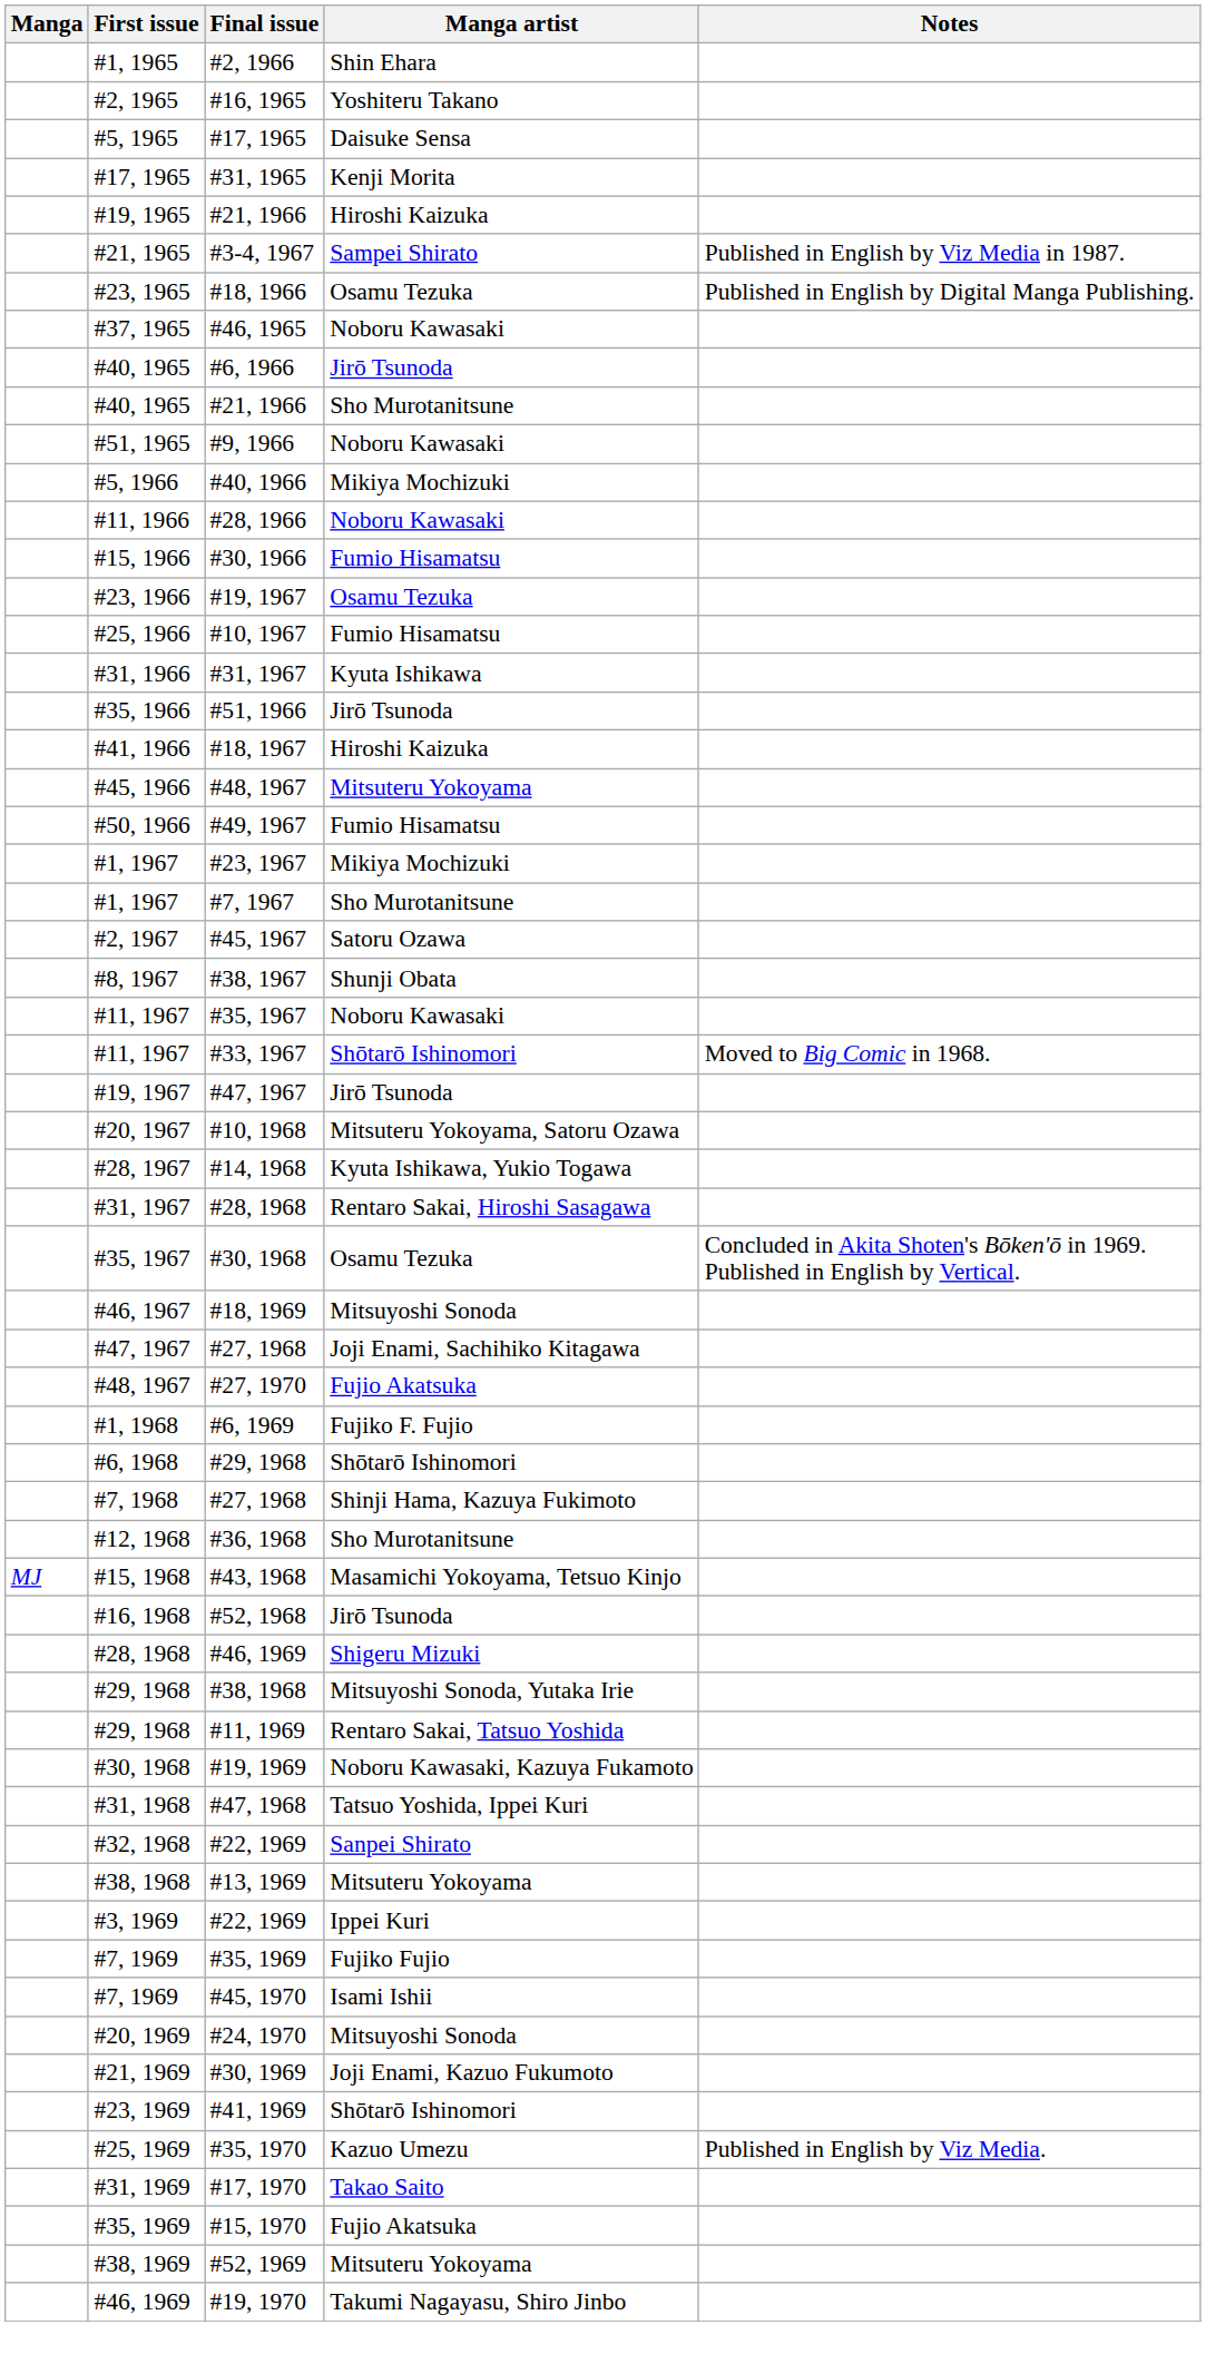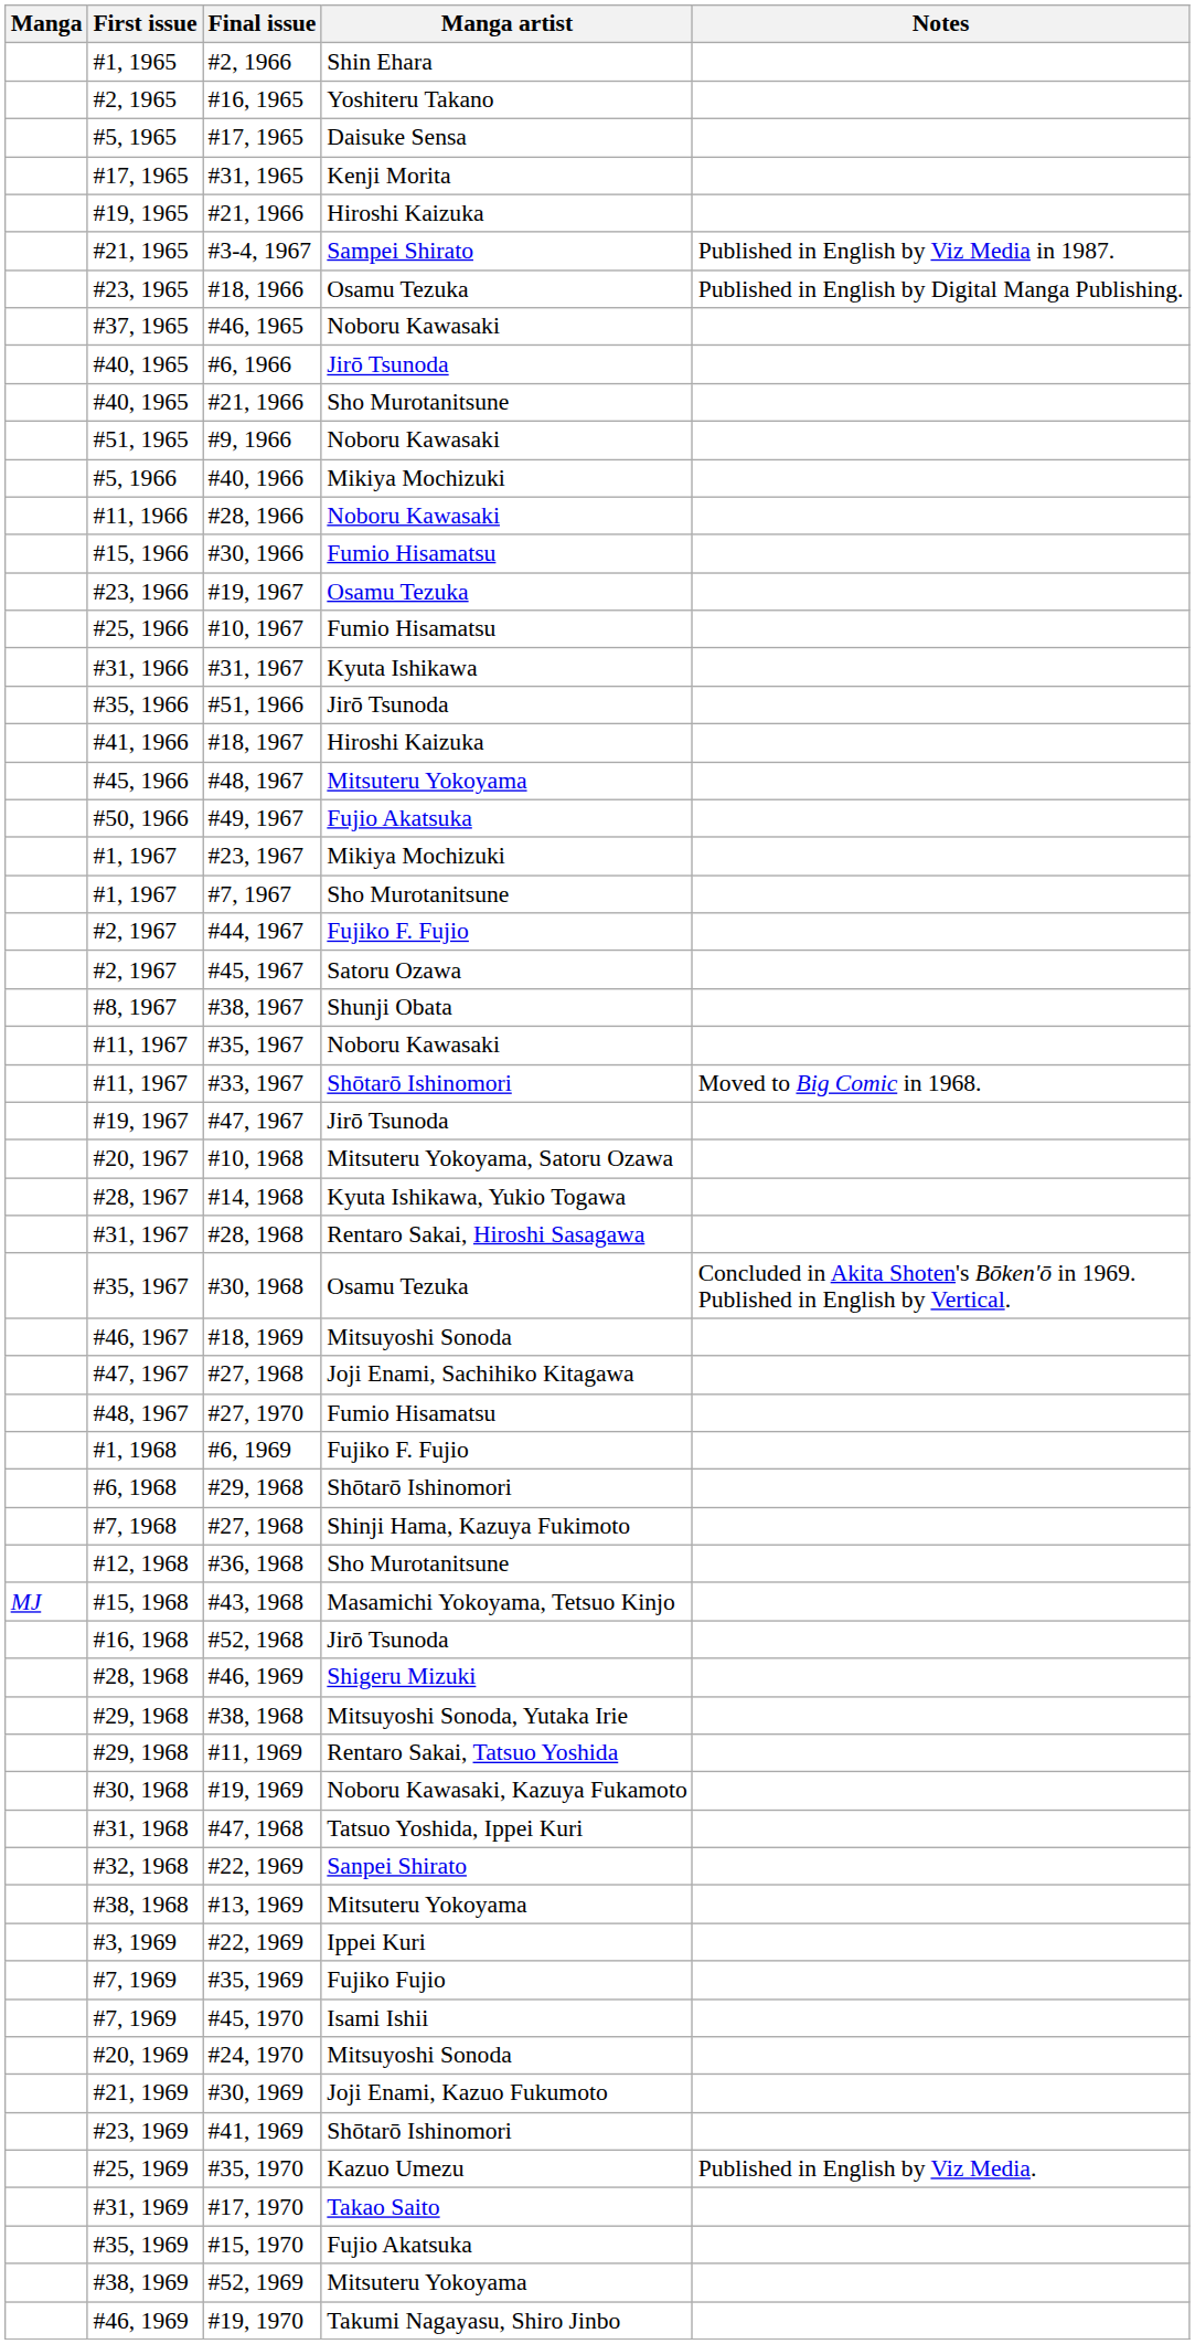 <table class="wikitable sortable" style="background: #FFF;">
 <tr>
 <th>Manga</th>
 <th>First issue</th>
 <th>Final issue</th>
 <th>Manga artist</th>
 <th>Notes</th>
 </tr>
 <tr>
 <td></td>
 <td>#1, 1965</td>
 <td>#2, 1966</td>
 <td>Shin Ehara</td>
 <td></td>
 </tr>
 <tr>
 <td></td>
 <td>#2, 1965</td>
 <td>#16, 1965</td>
 <td>Yoshiteru Takano</td>
 <td></td>
 </tr>
 <tr>
 <td></td>
 <td>#5, 1965</td>
 <td>#17, 1965</td>
 <td>Daisuke Sensa</td>
 <td></td>
 </tr>
 <tr>
 <td></td>
 <td>#17, 1965</td>
 <td>#31, 1965</td>
 <td>Kenji Morita</td>
 <td></td>
 </tr>
 <tr>
 <td></td>
 <td>#19, 1965</td>
 <td>#21, 1966</td>
 <td>Hiroshi Kaizuka</td>
 <td></td>
 </tr>
 <tr>
 <td></td>
 <td>#21, 1965</td>
 <td>#3-4, 1967</td>
 <td><a href='#'>Sampei Shirato</a></td>
 <td>Published in English by <a href='#'>Viz Media</a> in 1987.</td>
 </tr>
 <tr>
 <td></td>
 <td>#23, 1965</td>
 <td>#18, 1966</td>
 <td>Osamu Tezuka</td>
 <td>Published in English by Digital Manga Publishing.</td>
 </tr>
 <tr>
 <td></td>
 <td>#37, 1965</td>
 <td>#46, 1965</td>
 <td>Noboru Kawasaki</td>
 <td></td>
 </tr>
 <tr>
 <td></td>
 <td>#40, 1965</td>
 <td>#6, 1966</td>
 <td><a href='#'>Jirō Tsunoda</a></td>
 <td></td>
 </tr>
 <tr>
 <td></td>
 <td>#40, 1965</td>
 <td>#21, 1966</td>
 <td>Sho Murotanitsune</td>
 <td></td>
 </tr>
 <tr>
 <td></td>
 <td>#51, 1965</td>
 <td>#9, 1966</td>
 <td>Noboru Kawasaki</td>
 <td></td>
 </tr>
 <tr>
 <td></td>
 <td>#5, 1966</td>
 <td>#40, 1966</td>
 <td>Mikiya Mochizuki</td>
 <td></td>
 </tr>
 <tr>
 <td></td>
 <td>#11, 1966</td>
 <td>#28, 1966</td>
 <td><a href='#'>Noboru Kawasaki</a></td>
 <td></td>
 </tr>
 <tr>
 <td></td>
 <td>#15, 1966</td>
 <td>#30, 1966</td>
 <td><a href='#'>Fumio Hisamatsu</a></td>
 <td></td>
 </tr>
 <tr>
 <td></td>
 <td>#23, 1966</td>
 <td>#19, 1967</td>
 <td><a href='#'>Osamu Tezuka</a></td>
 <td></td>
 </tr>
 <tr>
 <td></td>
 <td>#25, 1966</td>
 <td>#10, 1967</td>
 <td>Fumio Hisamatsu</td>
 <td></td>
 </tr>
 <tr>
 <td></td>
 <td>#31, 1966</td>
 <td>#31, 1967</td>
 <td>Kyuta Ishikawa</td>
 <td></td>
 </tr>
 <tr>
 <td></td>
 <td>#35, 1966</td>
 <td>#51, 1966</td>
 <td>Jirō Tsunoda</td>
 <td></td>
 </tr>
 <tr>
 <td></td>
 <td>#41, 1966</td>
 <td>#18, 1967</td>
 <td>Hiroshi Kaizuka</td>
 <td></td>
 </tr>
 <tr>
 <td></td>
 <td>#45, 1966</td>
 <td>#48, 1967</td>
 <td><a href='#'>Mitsuteru Yokoyama</a></td>
 <td></td>
 </tr>
 <tr>
 <td></td>
 <td>#50, 1966</td>
 <td>#49, 1967</td>
-<td>Fumio Hisamatsu</td>
+<td><a href='#'>Fujio Akatsuka</a></td>
 <td></td>
 </tr>
 <tr>
 <td></td>
 <td>#1, 1967</td>
 <td>#23, 1967</td>
 <td>Mikiya Mochizuki</td>
 <td></td>
 </tr>
 <tr>
 <td></td>
 <td>#1, 1967</td>
 <td>#7, 1967</td>
 <td>Sho Murotanitsune</td>
+<td></td>
+</tr>
+<tr>
+<td></td>
+<td>#2, 1967</td>
+<td>#44, 1967</td>
+<td><a href='#'>Fujiko F. Fujio</a></td>
 <td></td>
 </tr>
 <tr>
 <td></td>
 <td>#2, 1967</td>
 <td>#45, 1967</td>
 <td>Satoru Ozawa</td>
 <td></td>
 </tr>
 <tr>
 <td></td>
 <td>#8, 1967</td>
 <td>#38, 1967</td>
 <td>Shunji Obata</td>
 <td></td>
 </tr>
 <tr>
 <td></td>
 <td>#11, 1967</td>
 <td>#35, 1967</td>
 <td>Noboru Kawasaki</td>
 <td></td>
 </tr>
 <tr>
 <td></td>
 <td>#11, 1967</td>
 <td>#33, 1967</td>
 <td><a href='#'>Shōtarō Ishinomori</a></td>
 <td>Moved to <em><a href='#'>Big Comic</a></em> in 1968.</td>
 </tr>
 <tr>
 <td></td>
 <td>#19, 1967</td>
 <td>#47, 1967</td>
 <td>Jirō Tsunoda</td>
 <td></td>
 </tr>
 <tr>
 <td></td>
 <td>#20, 1967</td>
 <td>#10, 1968</td>
 <td>Mitsuteru Yokoyama, Satoru Ozawa</td>
 <td></td>
 </tr>
 <tr>
 <td></td>
 <td>#28, 1967</td>
 <td>#14, 1968</td>
 <td>Kyuta Ishikawa, Yukio Togawa</td>
 <td></td>
 </tr>
 <tr>
 <td></td>
 <td>#31, 1967</td>
 <td>#28, 1968</td>
 <td>Rentaro Sakai, <a href='#'>Hiroshi Sasagawa</a></td>
 <td></td>
 </tr>
 <tr>
 <td></td>
 <td>#35, 1967</td>
 <td>#30, 1968</td>
 <td>Osamu Tezuka</td>
 <td>Concluded in <a href='#'>Akita Shoten</a>'s <em>Bōken'ō</em> in 1969.<br>Published in English by <a href='#'>Vertical</a>.</td>
 </tr>
 <tr>
 <td></td>
 <td>#46, 1967</td>
 <td>#18, 1969</td>
 <td>Mitsuyoshi Sonoda</td>
 <td></td>
 </tr>
 <tr>
 <td></td>
 <td>#47, 1967</td>
 <td>#27, 1968</td>
 <td>Joji Enami, Sachihiko Kitagawa</td>
 <td></td>
 </tr>
 <tr>
 <td></td>
 <td>#48, 1967</td>
 <td>#27, 1970</td>
-<td><a href='#'>Fujio Akatsuka</a></td>
+<td>Fumio Hisamatsu</td>
 <td></td>
 </tr>
 <tr>
 <td></td>
 <td>#1, 1968</td>
 <td>#6, 1969</td>
 <td>Fujiko F. Fujio</td>
 <td></td>
 </tr>
 <tr>
 <td></td>
 <td>#6, 1968</td>
 <td>#29, 1968</td>
 <td>Shōtarō Ishinomori</td>
 <td></td>
 </tr>
 <tr>
 <td></td>
 <td>#7, 1968</td>
 <td>#27, 1968</td>
 <td>Shinji Hama, Kazuya Fukimoto</td>
 <td></td>
 </tr>
 <tr>
 <td></td>
 <td>#12, 1968</td>
 <td>#36, 1968</td>
 <td>Sho Murotanitsune</td>
 <td></td>
 </tr>
 <tr>
 <td><em><a href='#'>MJ</a></em></td>
 <td>#15, 1968</td>
 <td>#43, 1968</td>
 <td>Masamichi Yokoyama, Tetsuo Kinjo</td>
 <td></td>
 </tr>
 <tr>
 <td></td>
 <td>#16, 1968</td>
 <td>#52, 1968</td>
 <td>Jirō Tsunoda</td>
 <td></td>
 </tr>
 <tr>
 <td></td>
 <td>#28, 1968</td>
 <td>#46, 1969</td>
 <td><a href='#'>Shigeru Mizuki</a></td>
 <td></td>
 </tr>
 <tr>
 <td></td>
 <td>#29, 1968</td>
 <td>#38, 1968</td>
 <td>Mitsuyoshi Sonoda, Yutaka Irie</td>
 <td></td>
 </tr>
 <tr>
 <td></td>
 <td>#29, 1968</td>
 <td>#11, 1969</td>
 <td>Rentaro Sakai, <a href='#'>Tatsuo Yoshida</a></td>
 <td></td>
 </tr>
 <tr>
 <td></td>
 <td>#30, 1968</td>
 <td>#19, 1969</td>
 <td>Noboru Kawasaki, Kazuya Fukamoto</td>
 <td></td>
 </tr>
 <tr>
 <td></td>
 <td>#31, 1968</td>
 <td>#47, 1968</td>
 <td>Tatsuo Yoshida, Ippei Kuri</td>
 <td></td>
 </tr>
 <tr>
 <td></td>
 <td>#32, 1968</td>
 <td>#22, 1969</td>
 <td><a href='#'>Sanpei Shirato</a></td>
 <td></td>
 </tr>
 <tr>
 <td></td>
 <td>#38, 1968</td>
 <td>#13, 1969</td>
 <td>Mitsuteru Yokoyama</td>
 <td></td>
 </tr>
 <tr>
 <td></td>
 <td>#3, 1969</td>
 <td>#22, 1969</td>
 <td>Ippei Kuri</td>
 <td></td>
 </tr>
 <tr>
 <td></td>
 <td>#7, 1969</td>
 <td>#35, 1969</td>
 <td>Fujiko Fujio</td>
 <td></td>
 </tr>
 <tr>
 <td></td>
 <td>#7, 1969</td>
 <td>#45, 1970</td>
 <td>Isami Ishii</td>
 <td></td>
 </tr>
 <tr>
 <td></td>
 <td>#20, 1969</td>
 <td>#24, 1970</td>
 <td>Mitsuyoshi Sonoda</td>
 <td></td>
 </tr>
 <tr>
 <td></td>
 <td>#21, 1969</td>
 <td>#30, 1969</td>
 <td>Joji Enami, Kazuo Fukumoto</td>
 <td></td>
 </tr>
 <tr>
 <td></td>
 <td>#23, 1969</td>
 <td>#41, 1969</td>
 <td>Shōtarō Ishinomori</td>
 <td></td>
 </tr>
 <tr>
 <td></td>
 <td>#25, 1969</td>
 <td>#35, 1970</td>
 <td>Kazuo Umezu</td>
 <td>Published in English by <a href='#'>Viz Media</a>.</td>
 </tr>
 <tr>
 <td></td>
 <td>#31, 1969</td>
 <td>#17, 1970</td>
 <td><a href='#'>Takao Saito</a></td>
 <td></td>
 </tr>
 <tr>
 <td></td>
 <td>#35, 1969</td>
 <td>#15, 1970</td>
 <td>Fujio Akatsuka</td>
 <td></td>
 </tr>
 <tr>
 <td></td>
 <td>#38, 1969</td>
 <td>#52, 1969</td>
 <td>Mitsuteru Yokoyama</td>
 <td></td>
 </tr>
 <tr>
 <td></td>
 <td>#46, 1969</td>
 <td>#19, 1970</td>
 <td>Takumi Nagayasu, Shiro Jinbo</td>
 <td></td>
 </tr>
 <tr>
 </tr>
 </table>
